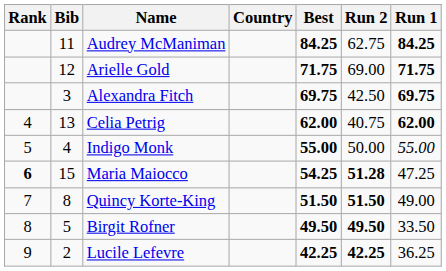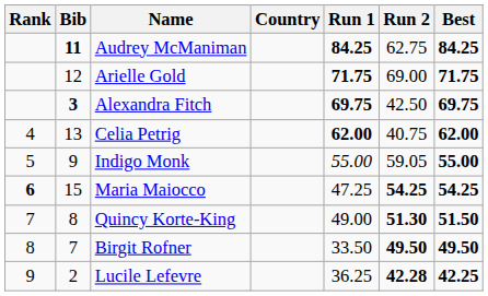 <table class="wikitable sortable" style="text-align:center">
 <tr>
 <th>Rank</th>
 <th>Bib</th>
 <th>Name</th>
 <th>Country</th>
+<th>Run 1</th>
+<th>Run 2</th>
 <th>Best</th>
-<th>Run 2</th>
-<th>Run 1</th>
 </tr>
 <tr>
 <td></td>
-<td>11</td>
+<td><strong>11</strong></td>
 <td align=left><a href='#'>Audrey McManiman</a></td>
 <td align=left></td>
 <td><strong>84.25</strong></td>
 <td>62.75</td>
 <td><strong>84.25</strong></td>
 </tr>
 <tr>
 <td></td>
 <td>12</td>
 <td align=left><a href='#'>Arielle Gold</a></td>
 <td align=left></td>
 <td><strong>71.75</strong></td>
 <td>69.00</td>
 <td><strong>71.75</strong></td>
 </tr>
 <tr>
 <td></td>
-<td>3</td>
+<td><strong>3</strong></td>
 <td align=left><a href='#'>Alexandra Fitch</a></td>
 <td align=left></td>
 <td><strong>69.75</strong></td>
 <td>42.50</td>
 <td><strong>69.75</strong></td>
 </tr>
 <tr>
 <td>4</td>
 <td>13</td>
 <td align=left><a href='#'>Celia Petrig</a></td>
 <td align=left></td>
 <td><strong>62.00</strong></td>
 <td>40.75</td>
 <td><strong>62.00</strong></td>
 </tr>
 <tr>
 <td>5</td>
-<td>4</td>
+<td>9</td>
 <td align=left><a href='#'>Indigo Monk</a></td>
 <td align=left></td>
+<td><em>55.00</em></td>
+<td>59.05</td>
 <td><strong>55.00</strong></td>
-<td>50.00</td>
-<td><em>55.00</em></td>
 </tr>
 <tr>
 <td><strong>6</strong></td>
 <td>15</td>
 <td align=left><a href='#'>Maria Maiocco</a></td>
 <td align=left></td>
+<td>47.25</td>
 <td><strong>54.25</strong></td>
-<td><strong>51.28</strong></td>
-<td>47.25</td>
+<td><strong>54.25</strong></td>
 </tr>
 <tr>
 <td>7</td>
 <td>8</td>
 <td align=left><a href='#'>Quincy Korte-King</a></td>
 <td align=left></td>
+<td>49.00</td>
+<td><strong>51.30</strong></td>
 <td><strong>51.50</strong></td>
-<td><strong>51.50</strong></td>
-<td>49.00</td>
 </tr>
 <tr>
 <td>8</td>
-<td>5</td>
+<td>7</td>
 <td align=left><a href='#'>Birgit Rofner</a></td>
 <td align=left></td>
+<td>33.50</td>
 <td><strong>49.50</strong></td>
 <td><strong>49.50</strong></td>
-<td>33.50</td>
 </tr>
 <tr>
 <td>9</td>
 <td>2</td>
 <td align=left><a href='#'>Lucile Lefevre</a></td>
 <td align=left></td>
+<td>36.25</td>
+<td><strong>42.28</strong></td>
 <td><strong>42.25</strong></td>
-<td><strong>42.25</strong></td>
-<td>36.25</td>
 </tr>
 </table>
